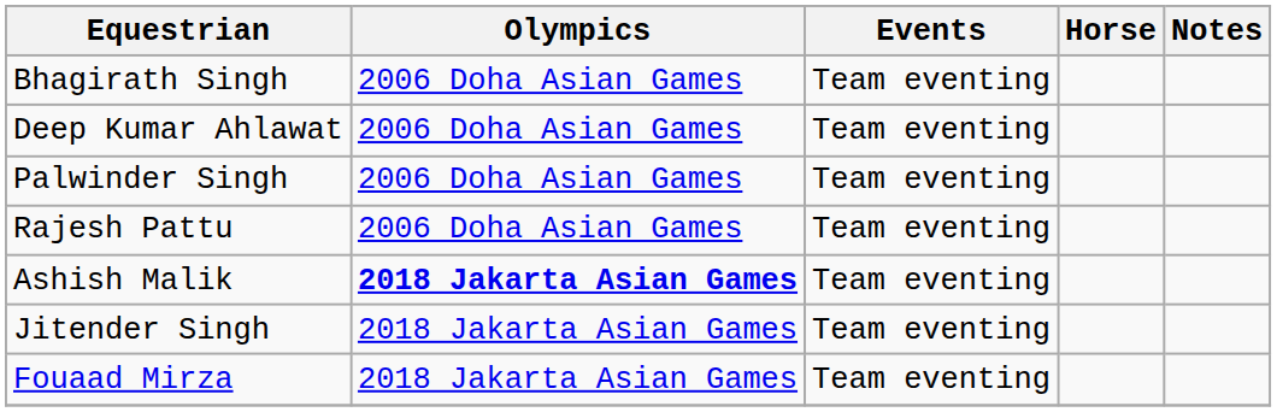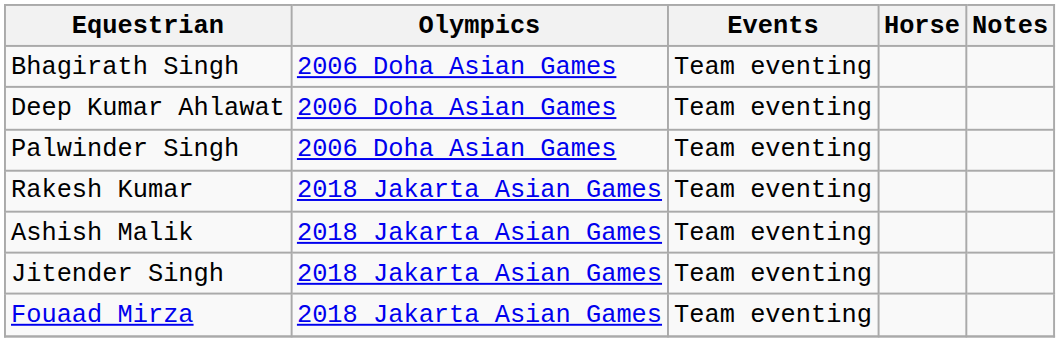 <table class="wikitable sortable">
 <tr>
 <th>Equestrian</th>
 <th>Olympics</th>
 <th>Events</th>
 <th>Horse</th>
 <th>Notes</th>
 </tr>
 <tr>
 <td>Bhagirath Singh</td>
 <td><a href='#'>2006 Doha Asian Games</a></td>
 <td>Team eventing</td>
 <td></td>
 <td></td>
 </tr>
 <tr>
 <td>Deep Kumar Ahlawat</td>
 <td><a href='#'>2006 Doha Asian Games</a></td>
 <td>Team eventing</td>
 <td></td>
 <td></td>
 </tr>
 <tr>
 <td>Palwinder Singh</td>
 <td><a href='#'>2006 Doha Asian Games</a></td>
 <td>Team eventing</td>
 <td></td>
 <td></td>
 </tr>
 <tr>
-<td>Rajesh Pattu</td>
-<td><a href='#'>2006 Doha Asian Games</a></td>
+<td>Rakesh Kumar</td>
+<td><a href='#'>2018 Jakarta Asian Games</a></td>
 <td>Team eventing</td>
 <td></td>
 <td></td>
 </tr>
 <tr>
 <td>Ashish Malik</td>
-<td><strong><a href='#'>2018 Jakarta Asian Games</a></strong></td>
+<td><a href='#'>2018 Jakarta Asian Games</a></td>
 <td>Team eventing</td>
 <td></td>
 <td></td>
 </tr>
 <tr>
 <td>Jitender Singh</td>
 <td><a href='#'>2018 Jakarta Asian Games</a></td>
 <td>Team eventing</td>
 <td></td>
 <td></td>
 </tr>
 <tr>
 <td><a href='#'>Fouaad Mirza</a></td>
 <td><a href='#'>2018 Jakarta Asian Games</a></td>
 <td>Team eventing</td>
 <td></td>
 <td></td>
 </tr>
 <tr>
 </tr>
 </table>
